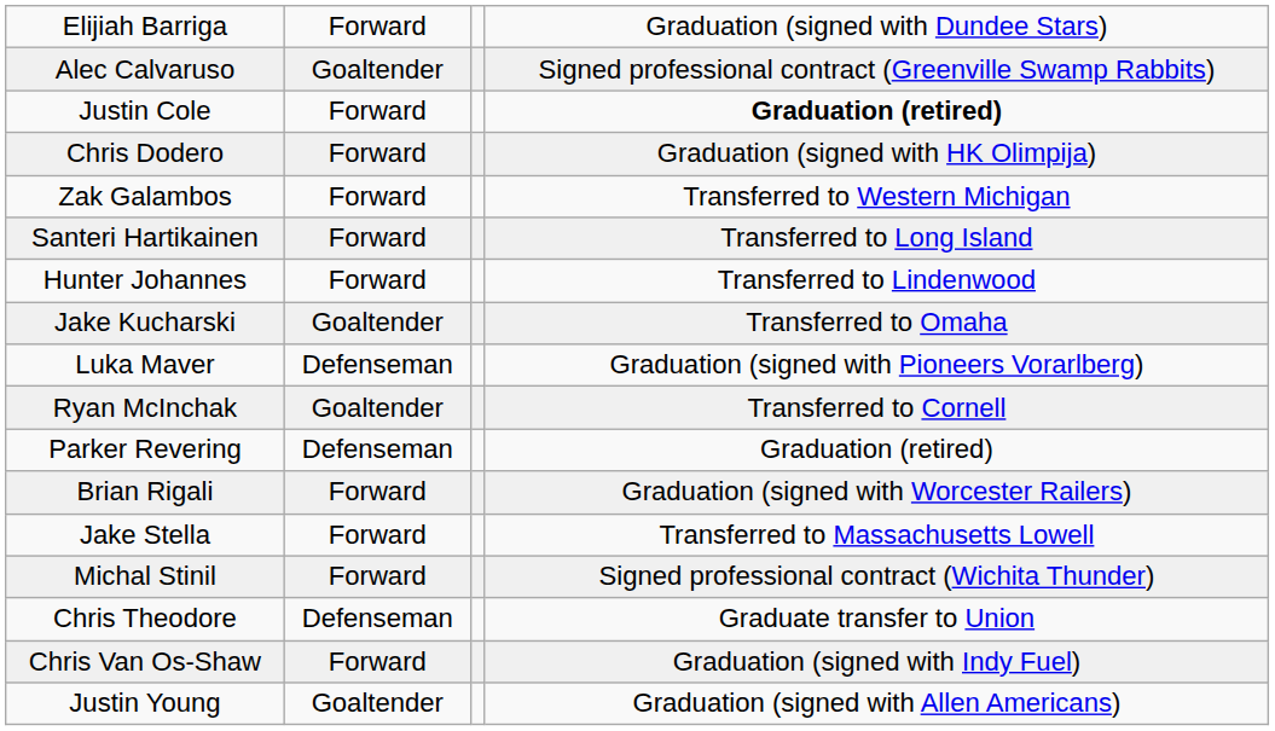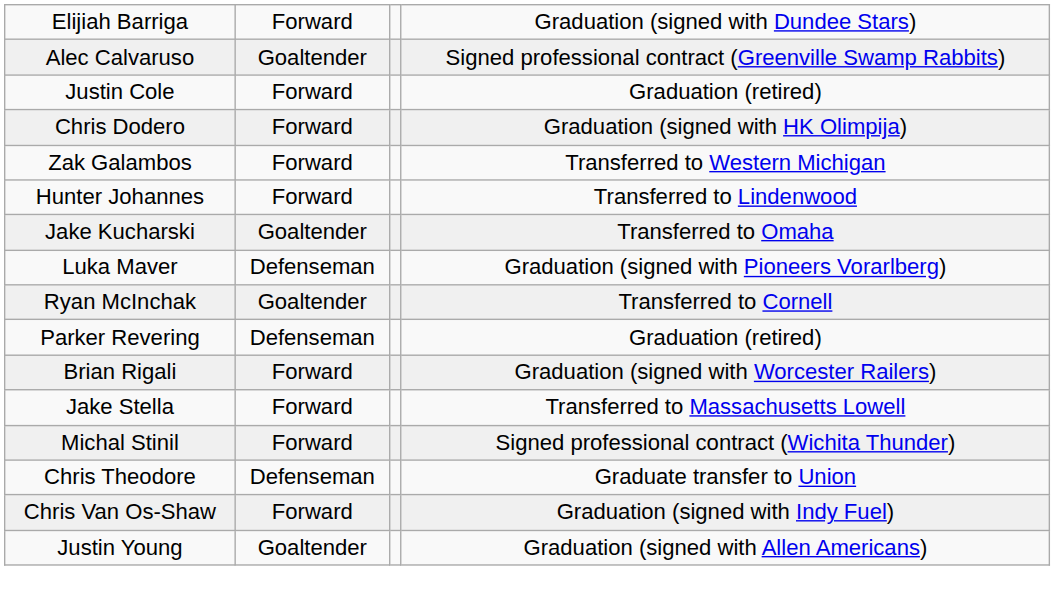 <table class="wikitable" width="60%">
 <tr align="center" bgcolor="">
 <td>Elijiah Barriga</td>
 <td>Forward</td>
 <td></td>
 <td>Graduation (signed with <a href='#'>Dundee Stars</a>)</td>
 </tr>
 <tr align="center" bgcolor="f0f0f0">
 <td>Alec Calvaruso</td>
 <td>Goaltender</td>
 <td></td>
 <td>Signed professional contract (<a href='#'>Greenville Swamp Rabbits</a>)</td>
 </tr>
 <tr align="center" bgcolor="">
 <td>Justin Cole</td>
 <td>Forward</td>
 <td></td>
-<td><strong>Graduation (retired)</strong></td>
+<td>Graduation (retired)</td>
 </tr>
 <tr align="center" bgcolor="f0f0f0">
 <td>Chris Dodero</td>
 <td>Forward</td>
 <td></td>
 <td>Graduation (signed with <a href='#'>HK Olimpija</a>)</td>
 </tr>
 <tr align="center" bgcolor="">
 <td>Zak Galambos</td>
 <td>Forward</td>
 <td></td>
 <td>Transferred to <a href='#'>Western Michigan</a></td>
-</tr>
-<tr align="center" bgcolor="f0f0f0">
-<td>Santeri Hartikainen</td>
-<td>Forward</td>
-<td></td>
-<td>Transferred to <a href='#'>Long Island</a></td>
 </tr>
 <tr align="center" bgcolor="">
 <td>Hunter Johannes</td>
 <td>Forward</td>
 <td></td>
 <td>Transferred to <a href='#'>Lindenwood</a></td>
 </tr>
 <tr align="center" bgcolor="f0f0f0">
 <td>Jake Kucharski</td>
 <td>Goaltender</td>
 <td></td>
 <td>Transferred to <a href='#'>Omaha</a></td>
 </tr>
 <tr align="center" bgcolor="">
 <td>Luka Maver</td>
 <td>Defenseman</td>
 <td></td>
 <td>Graduation (signed with <a href='#'>Pioneers Vorarlberg</a>)</td>
 </tr>
 <tr align="center" bgcolor="f0f0f0">
 <td>Ryan McInchak</td>
 <td>Goaltender</td>
 <td></td>
 <td>Transferred to <a href='#'>Cornell</a></td>
 </tr>
 <tr align="center" bgcolor="">
 <td>Parker Revering</td>
 <td>Defenseman</td>
 <td></td>
 <td>Graduation (retired)</td>
 </tr>
 <tr align="center" bgcolor="f0f0f0">
 <td>Brian Rigali</td>
 <td>Forward</td>
 <td></td>
 <td>Graduation (signed with <a href='#'>Worcester Railers</a>)</td>
 </tr>
 <tr align="center" bgcolor="">
 <td>Jake Stella</td>
 <td>Forward</td>
 <td></td>
 <td>Transferred to <a href='#'>Massachusetts Lowell</a></td>
 </tr>
 <tr align="center" bgcolor="f0f0f0">
 <td>Michal Stinil</td>
 <td>Forward</td>
 <td></td>
 <td>Signed professional contract (<a href='#'>Wichita Thunder</a>)</td>
 </tr>
 <tr align="center" bgcolor="">
 <td>Chris Theodore</td>
 <td>Defenseman</td>
 <td></td>
 <td>Graduate transfer to <a href='#'>Union</a></td>
 </tr>
 <tr align="center" bgcolor="f0f0f0">
 <td>Chris Van Os-Shaw</td>
 <td>Forward</td>
 <td></td>
 <td>Graduation (signed with <a href='#'>Indy Fuel</a>)</td>
 </tr>
 <tr align="center" bgcolor="">
 <td>Justin Young</td>
 <td>Goaltender</td>
 <td></td>
 <td>Graduation (signed with <a href='#'>Allen Americans</a>)</td>
 </tr>
 </table>
